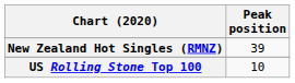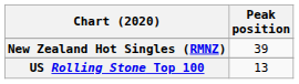 <table class="wikitable sortable plainrowheaders" style="text-align:center">
 <tr>
 <th scope="col">Chart (2020)</th>
 <th scope="col">Peak<br>position</th>
 </tr>
 <tr>
 </tr>
 <tr>
 <th scope="row">New Zealand Hot Singles (<a href='#'>RMNZ</a>)</th>
 <td>39</td>
 </tr>
 <tr>
 </tr>
 <tr>
 </tr>
 <tr>
 <th scope="row">US <a href='#'><em>Rolling Stone</em> Top 100</a></th>
-<td>10</td>
+<td>13</td>
 </tr>
 </table>
